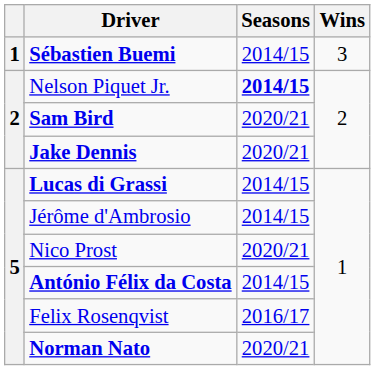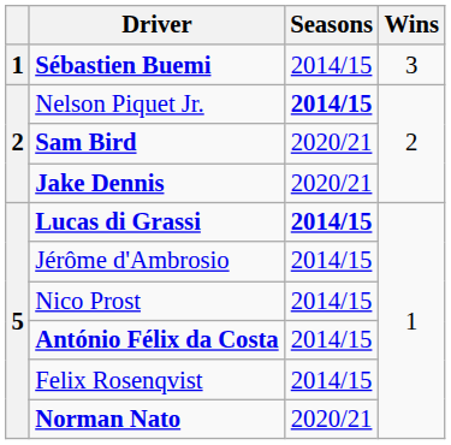 <table class="wikitable" style="text-align:center">
 <tr>
 <th></th>
 <th>Driver</th>
 <th>Seasons</th>
 <th>Wins</th>
 </tr>
 <tr>
 <th>1</th>
 <td align=left> <strong><a href='#'>Sébastien Buemi</a></strong></td>
 <td><a href='#'>2014/15</a></td>
 <td>3</td>
 </tr>
 <tr>
 <th rowspan=3>2</th>
 <td align=left> <a href='#'>Nelson Piquet Jr.</a></td>
 <td><strong><a href='#'>2014/15</a></strong></td>
 <td rowspan=3>2</td>
 </tr>
 <tr>
 <td align=left> <strong><a href='#'>Sam Bird</a></strong></td>
 <td><a href='#'>2020/21</a></td>
 </tr>
 <tr>
 <td align=left> <strong><a href='#'>Jake Dennis</a></strong></td>
 <td><a href='#'>2020/21</a></td>
 </tr>
 <tr>
 <th rowspan=6>5</th>
 <td align=left> <strong><a href='#'>Lucas di Grassi</a></strong></td>
-<td><a href='#'>2014/15</a></td>
+<td><strong><a href='#'>2014/15</a></strong></td>
 <td rowspan=6>1</td>
 </tr>
 <tr>
 <td align=left> <a href='#'>Jérôme d'Ambrosio</a></td>
 <td><a href='#'>2014/15</a></td>
 </tr>
 <tr>
 <td align=left> <a href='#'>Nico Prost</a></td>
-<td><a href='#'>2020/21</a></td>
+<td><a href='#'>2014/15</a></td>
 </tr>
 <tr>
 <td align=left> <strong><a href='#'>António Félix da Costa</a></strong></td>
 <td><a href='#'>2014/15</a></td>
 </tr>
 <tr>
 <td align=left> <a href='#'>Felix Rosenqvist</a></td>
-<td><a href='#'>2016/17</a></td>
+<td><a href='#'>2014/15</a></td>
 </tr>
 <tr>
 <td align=left><strong> <a href='#'>Norman Nato</a></strong></td>
 <td><a href='#'>2020/21</a></td>
 </tr>
 </table>
